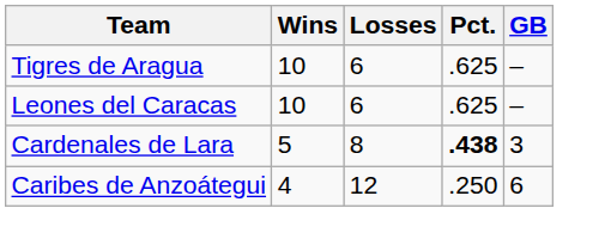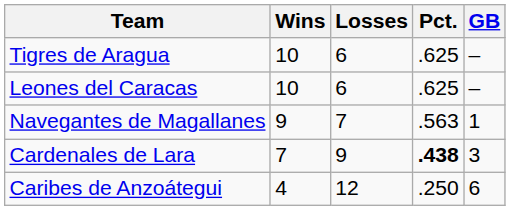 <table class="wikitable">
 <tr>
 <th>Team</th>
 <th>Wins</th>
 <th>Losses</th>
 <th>Pct.</th>
 <th><a href='#'>GB</a></th>
 </tr>
 <tr>
 <td><a href='#'>Tigres de Aragua</a></td>
 <td>10</td>
 <td>6</td>
 <td>.625</td>
 <td>–</td>
 </tr>
 <tr>
 <td><a href='#'>Leones del Caracas</a></td>
 <td>10</td>
 <td>6</td>
 <td>.625</td>
 <td>–</td>
 </tr>
 <tr>
+<td><a href='#'>Navegantes de Magallanes</a></td>
+<td>9</td>
+<td>7</td>
+<td>.563</td>
+<td>1</td>
+</tr>
+<tr>
 <td><a href='#'>Cardenales de Lara</a></td>
-<td>5</td>
-<td>8</td>
+<td>7</td>
+<td>9</td>
 <td><strong>.438</strong></td>
 <td>3</td>
 </tr>
 <tr>
 <td><a href='#'>Caribes de Anzoátegui</a></td>
 <td>4</td>
 <td>12</td>
 <td>.250</td>
 <td>6</td>
 </tr>
 </table>
